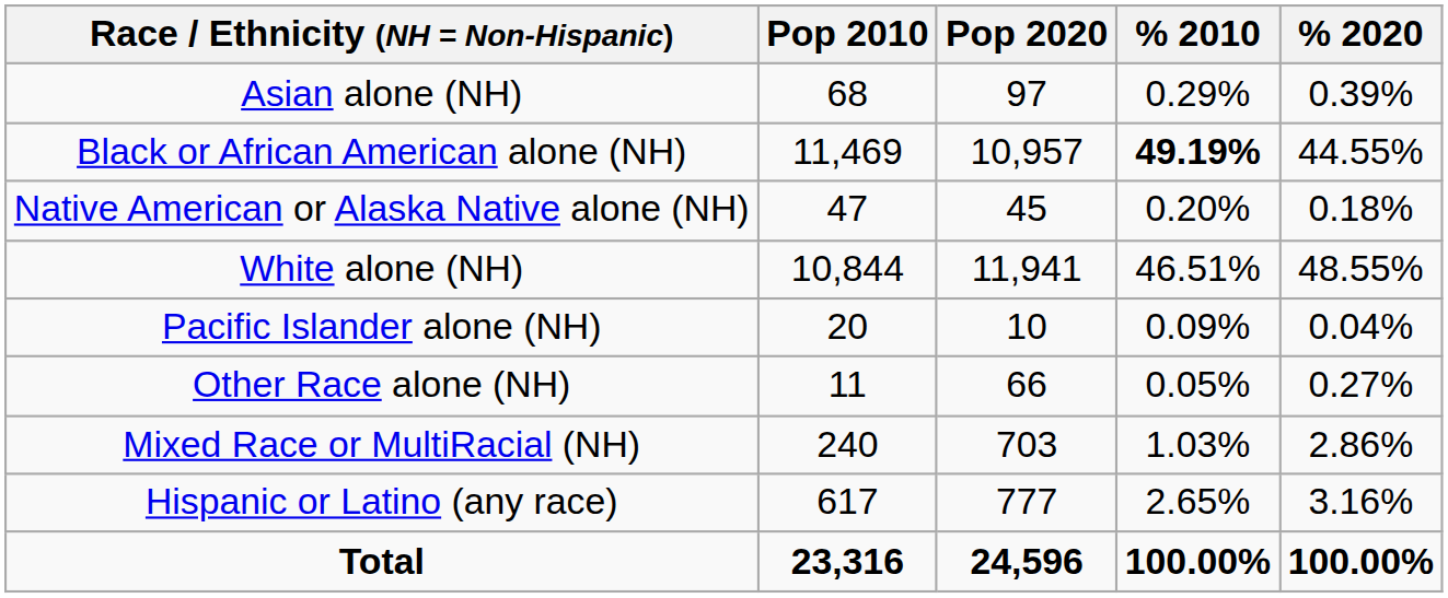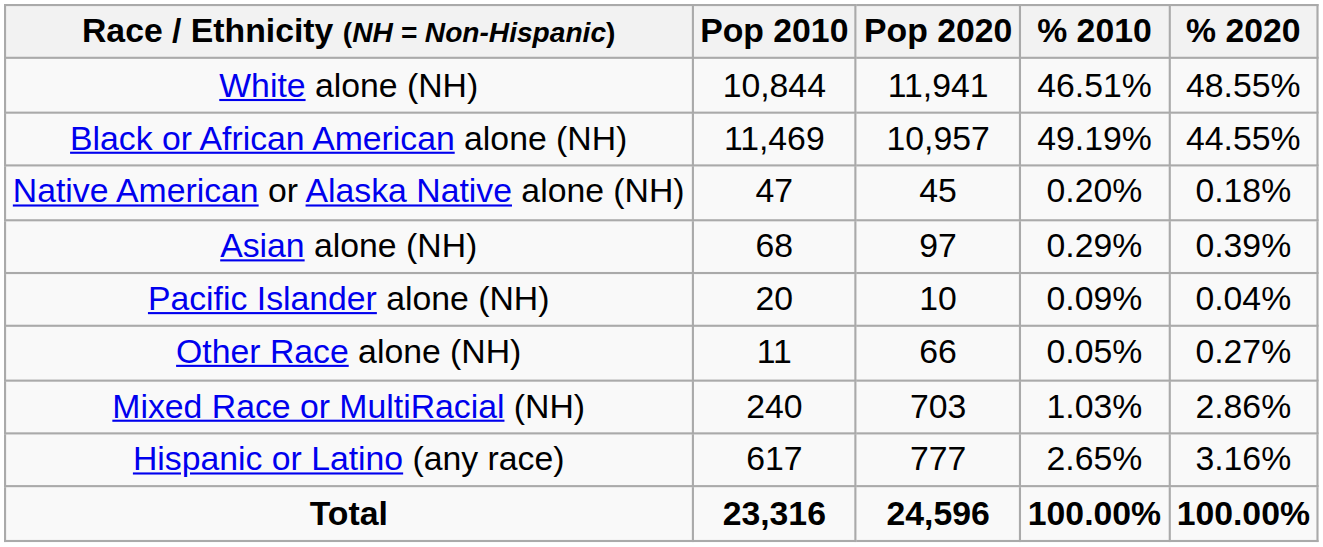 <table class="wikitable" style="text-align:center;">
 <tr>
 <th>Race / Ethnicity <small>(<em>NH = Non-Hispanic</em>)</small></th>
 <th>Pop 2010</th>
 <th>Pop 2020</th>
 <th>% 2010</th>
 <th>% 2020</th>
 </tr>
 <tr>
-<td><a href='#'>Asian</a> alone (NH)</td>
-<td>68</td>
-<td>97</td>
-<td>0.29%</td>
-<td>0.39%</td>
+<td><a href='#'>White</a> alone (NH)</td>
+<td>10,844</td>
+<td>11,941</td>
+<td>46.51%</td>
+<td>48.55%</td>
 </tr>
 <tr>
 <td><a href='#'>Black or African American</a> alone (NH)</td>
 <td>11,469</td>
 <td>10,957</td>
-<td><strong>49.19%</strong></td>
+<td>49.19%</td>
 <td>44.55%</td>
 </tr>
 <tr>
 <td><a href='#'>Native American</a> or <a href='#'>Alaska Native</a> alone (NH)</td>
 <td>47</td>
 <td>45</td>
 <td>0.20%</td>
 <td>0.18%</td>
 </tr>
 <tr>
-<td><a href='#'>White</a> alone (NH)</td>
-<td>10,844</td>
-<td>11,941</td>
-<td>46.51%</td>
-<td>48.55%</td>
+<td><a href='#'>Asian</a> alone (NH)</td>
+<td>68</td>
+<td>97</td>
+<td>0.29%</td>
+<td>0.39%</td>
 </tr>
 <tr>
 <td><a href='#'>Pacific Islander</a> alone (NH)</td>
 <td>20</td>
 <td>10</td>
 <td>0.09%</td>
 <td>0.04%</td>
 </tr>
 <tr>
 <td><a href='#'>Other Race</a> alone (NH)</td>
 <td>11</td>
 <td>66</td>
 <td>0.05%</td>
 <td>0.27%</td>
 </tr>
 <tr>
 <td><a href='#'>Mixed Race or MultiRacial</a> (NH)</td>
 <td>240</td>
 <td>703</td>
 <td>1.03%</td>
 <td>2.86%</td>
 </tr>
 <tr>
 <td><a href='#'>Hispanic or Latino</a> (any race)</td>
 <td>617</td>
 <td>777</td>
 <td>2.65%</td>
 <td>3.16%</td>
 </tr>
 <tr>
 <td><strong>Total</strong></td>
 <td><strong>23,316</strong></td>
 <td><strong>24,596</strong></td>
 <td><strong>100.00%</strong></td>
 <td><strong>100.00%</strong></td>
 </tr>
 </table>
